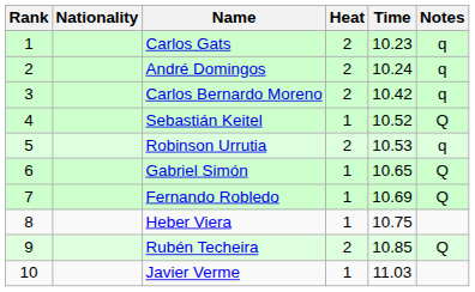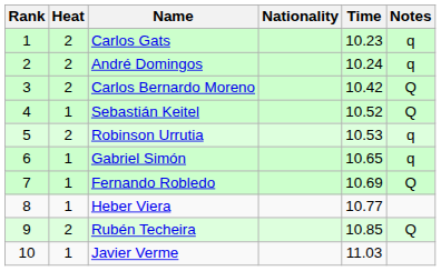 <table class="wikitable sortable" style="text-align:center">
 <tr>
 <th>Rank</th>
+<th>Heat</th>
+<th>Name</th>
 <th>Nationality</th>
-<th>Name</th>
-<th>Heat</th>
 <th>Time</th>
 <th>Notes</th>
 </tr>
 <tr bgcolor=ccffcc>
 <td>1</td>
+<td>2</td>
+<td align=left><a href='#'>Carlos Gats</a></td>
 <td align=left></td>
-<td align=left><a href='#'>Carlos Gats</a></td>
-<td>2</td>
 <td>10.23</td>
 <td>q</td>
 </tr>
 <tr bgcolor=ccffcc>
 <td>2</td>
+<td>2</td>
+<td align=left><a href='#'>André Domingos</a></td>
 <td align=left></td>
-<td align=left><a href='#'>André Domingos</a></td>
-<td>2</td>
 <td>10.24</td>
 <td>q</td>
 </tr>
 <tr bgcolor=ccffcc>
 <td>3</td>
+<td>2</td>
+<td align=left><a href='#'>Carlos Bernardo Moreno</a></td>
 <td align=left></td>
-<td align=left><a href='#'>Carlos Bernardo Moreno</a></td>
-<td>2</td>
 <td>10.42</td>
-<td>q</td>
+<td>Q</td>
 </tr>
 <tr bgcolor=ccffcc>
 <td>4</td>
+<td>1</td>
+<td align=left><a href='#'>Sebastián Keitel</a></td>
 <td align=left></td>
-<td align=left><a href='#'>Sebastián Keitel</a></td>
-<td>1</td>
 <td>10.52</td>
 <td>Q</td>
 </tr>
 <tr bgcolor=ddffdd>
 <td>5</td>
+<td>2</td>
+<td align=left><a href='#'>Robinson Urrutia</a></td>
 <td align=left></td>
-<td align=left><a href='#'>Robinson Urrutia</a></td>
-<td>2</td>
 <td>10.53</td>
 <td>q</td>
 </tr>
 <tr bgcolor=ccffcc>
 <td>6</td>
+<td>1</td>
+<td align=left><a href='#'>Gabriel Simón</a></td>
 <td align=left></td>
-<td align=left><a href='#'>Gabriel Simón</a></td>
-<td>1</td>
 <td>10.65</td>
-<td>Q</td>
+<td>q</td>
 </tr>
 <tr bgcolor=ccffcc>
 <td>7</td>
+<td>1</td>
+<td align=left><a href='#'>Fernando Robledo</a></td>
 <td align=left></td>
-<td align=left><a href='#'>Fernando Robledo</a></td>
-<td>1</td>
 <td>10.69</td>
 <td>Q</td>
 </tr>
 <tr>
 <td>8</td>
+<td>1</td>
+<td align=left><a href='#'>Heber Viera</a></td>
 <td align=left></td>
-<td align=left><a href='#'>Heber Viera</a></td>
-<td>1</td>
-<td>10.75</td>
+<td>10.77</td>
 <td></td>
 </tr>
 <tr bgcolor=ddffdd>
 <td>9</td>
+<td>2</td>
+<td align=left><a href='#'>Rubén Techeira</a></td>
 <td align=left></td>
-<td align=left><a href='#'>Rubén Techeira</a></td>
-<td>2</td>
 <td>10.85</td>
 <td>Q</td>
 </tr>
 <tr>
 <td>10</td>
+<td>1</td>
+<td align=left><a href='#'>Javier Verme</a></td>
 <td align=left></td>
-<td align=left><a href='#'>Javier Verme</a></td>
-<td>1</td>
 <td>11.03</td>
 <td></td>
 </tr>
 </table>
